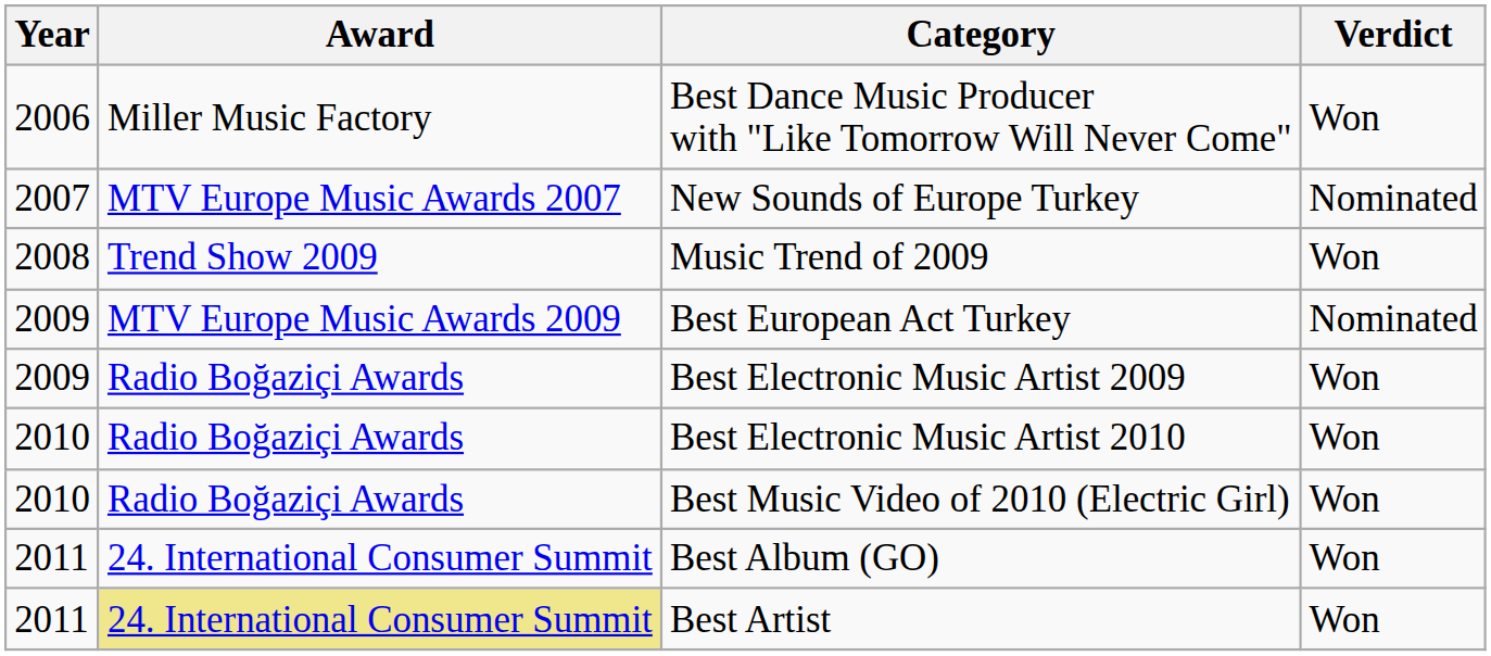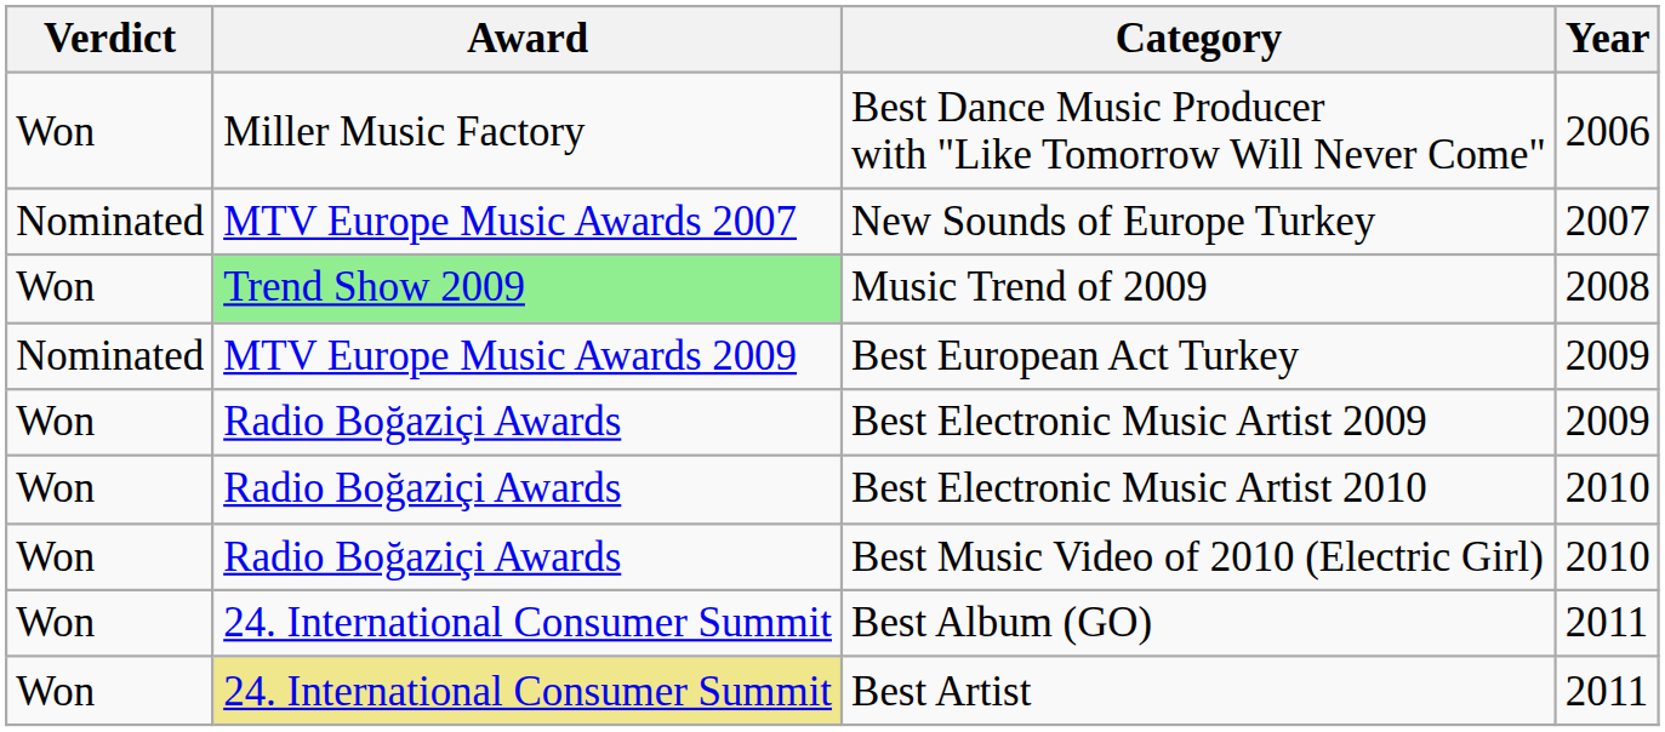 <table class="wikitable">
 <tr>
-<th>Year</th>
+<th>Verdict</th>
 <th>Award</th>
 <th>Category</th>
-<th>Verdict</th>
+<th>Year</th>
 </tr>
 <tr>
-<td>2006</td>
+<td>Won</td>
 <td>Miller Music Factory</td>
 <td>Best Dance Music Producer <br> with "Like Tomorrow Will Never Come"</td>
-<td>Won</td>
+<td>2006</td>
 </tr>
 <tr>
-<td>2007</td>
+<td>Nominated</td>
 <td><a href='#'>MTV Europe Music Awards 2007</a></td>
 <td>New Sounds of Europe Turkey</td>
-<td>Nominated</td>
+<td>2007</td>
 </tr>
 <tr>
+<td>Won</td>
+<td style="background: lightgreen;"><a href='#'>Trend Show 2009</a></td>
+<td>Music Trend of 2009</td>
 <td>2008</td>
-<td><a href='#'>Trend Show 2009</a></td>
-<td>Music Trend of 2009</td>
-<td>Won</td>
 </tr>
 <tr>
-<td>2009</td>
+<td>Nominated</td>
 <td><a href='#'>MTV Europe Music Awards 2009</a></td>
 <td>Best European Act Turkey</td>
-<td>Nominated</td>
+<td>2009</td>
 </tr>
 <tr>
-<td>2009</td>
+<td>Won</td>
 <td><a href='#'>Radio Boğaziçi Awards</a></td>
 <td>Best Electronic Music Artist 2009</td>
-<td>Won</td>
+<td>2009</td>
 </tr>
 <tr>
-<td>2010</td>
+<td>Won</td>
 <td><a href='#'>Radio Boğaziçi Awards</a></td>
 <td>Best Electronic Music Artist 2010</td>
-<td>Won</td>
+<td>2010</td>
 </tr>
 <tr>
-<td>2010</td>
+<td>Won</td>
 <td><a href='#'>Radio Boğaziçi Awards</a></td>
 <td>Best Music Video of 2010 (Electric Girl)</td>
-<td>Won</td>
+<td>2010</td>
 </tr>
 <tr>
-<td>2011</td>
+<td>Won</td>
 <td><a href='#'>24. International Consumer Summit</a></td>
 <td>Best Album (GO)</td>
-<td>Won</td>
+<td>2011</td>
 </tr>
 <tr>
-<td>2011</td>
+<td>Won</td>
 <td style="background: khaki;"><a href='#'>24. International Consumer Summit</a></td>
 <td>Best Artist</td>
-<td>Won</td>
+<td>2011</td>
 </tr>
 </table>
